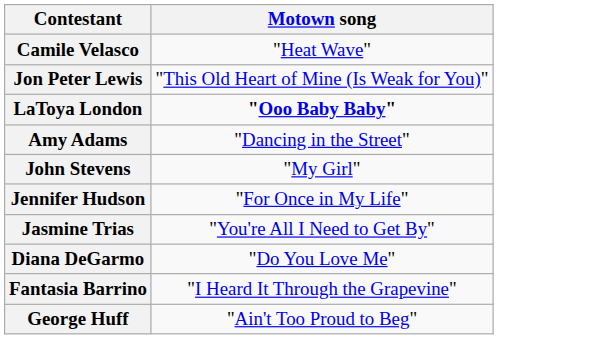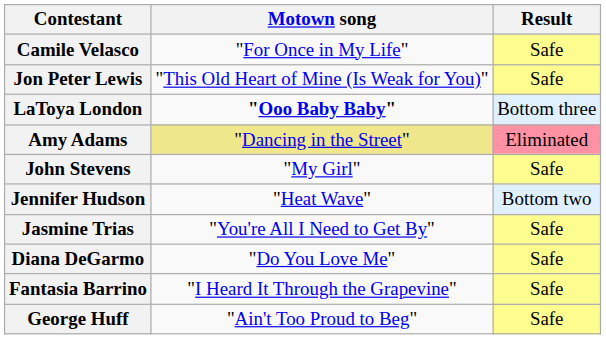 <table class="wikitable unsortable" style="text-align:center;">
 <tr>
 <th scope="col">Contestant</th>
 <th scope="col"><a href='#'>Motown</a> song</th>
+<th scope="col">Result</th>
 </tr>
 <tr>
 <th scope="row">Camile Velasco</th>
-<td>"<a href='#'>Heat Wave</a>"</td>
+<td>"<a href='#'>For Once in My Life</a>"</td>
+<td style="background:#FDFC8F;">Safe</td>
 </tr>
 <tr>
 <th scope="row">Jon Peter Lewis</th>
 <td>"<a href='#'>This Old Heart of Mine (Is Weak for You)</a>"</td>
+<td style="background:#FDFC8F;">Safe</td>
 </tr>
 <tr>
 <th scope="row">LaToya London</th>
 <td><strong>"<a href='#'>Ooo Baby Baby</a>"</strong></td>
+<td bgcolor="E0F0FF">Bottom three</td>
 </tr>
 <tr>
 <th scope="row">Amy Adams</th>
-<td>"<a href='#'>Dancing in the Street</a>"</td>
+<td style="background: khaki;">"<a href='#'>Dancing in the Street</a>"</td>
+<td bgcolor="FF91A4">Eliminated</td>
 </tr>
 <tr>
 <th scope="row">John Stevens</th>
 <td>"<a href='#'>My Girl</a>"</td>
+<td style="background:#FDFC8F;">Safe</td>
 </tr>
 <tr>
 <th scope="row">Jennifer Hudson</th>
-<td>"<a href='#'>For Once in My Life</a>"</td>
+<td>"<a href='#'>Heat Wave</a>"</td>
+<td bgcolor="E0F0FF">Bottom two</td>
 </tr>
 <tr>
 <th scope="row">Jasmine Trias</th>
 <td>"<a href='#'>You're All I Need to Get By</a>"</td>
+<td style="background:#FDFC8F;">Safe</td>
 </tr>
 <tr>
 <th scope="row">Diana DeGarmo</th>
 <td>"<a href='#'>Do You Love Me</a>"</td>
+<td style="background:#FDFC8F;">Safe</td>
 </tr>
 <tr>
 <th scope="row">Fantasia Barrino</th>
 <td>"<a href='#'>I Heard It Through the Grapevine</a>"</td>
+<td style="background:#FDFC8F;">Safe</td>
 </tr>
 <tr>
 <th scope="row">George Huff</th>
 <td>"<a href='#'>Ain't Too Proud to Beg</a>"</td>
+<td style="background:#FDFC8F;">Safe</td>
 </tr>
 </table>
